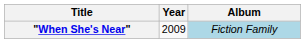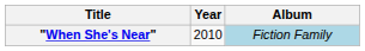 <table class="wikitable plainrowheaders" style="text-align:center;" border="1">
 <tr>
 <th scope="col" style="width:14em;">Title</th>
 <th scope="col">Year</th>
 <th scope="col" style="width:10em;">Album</th>
 </tr>
 <tr>
 <th scope="row">"<a href='#'>When She's Near</a>"</th>
-<td>2009</td>
+<td>2010</td>
 <td style="background: lightblue;"><em>Fiction Family</em></td>
 </tr>
 </table>
